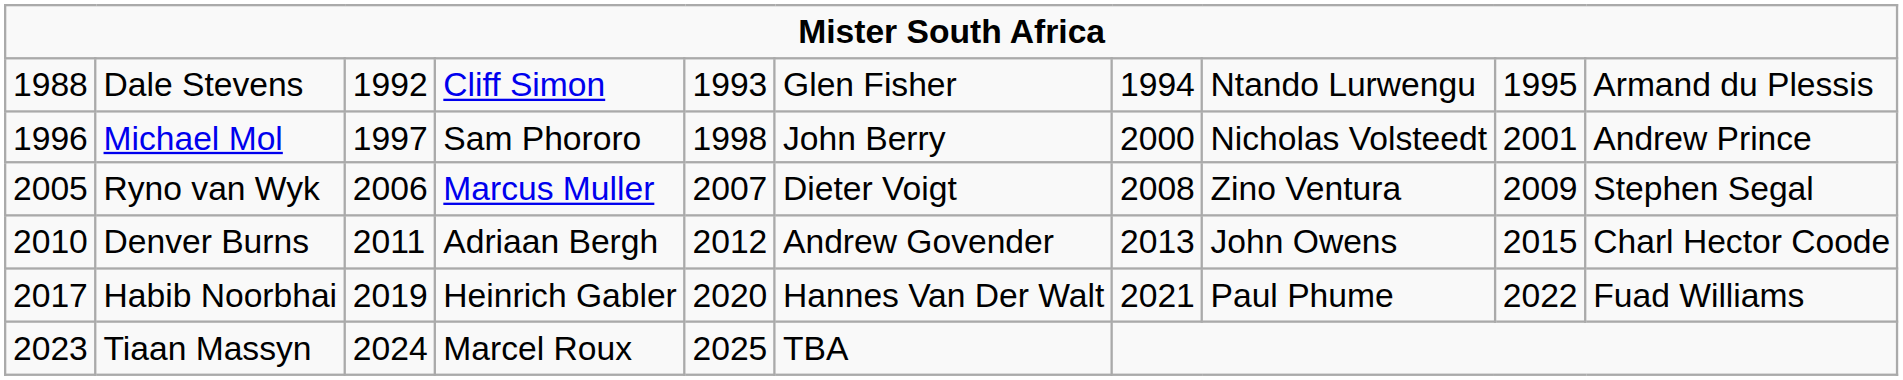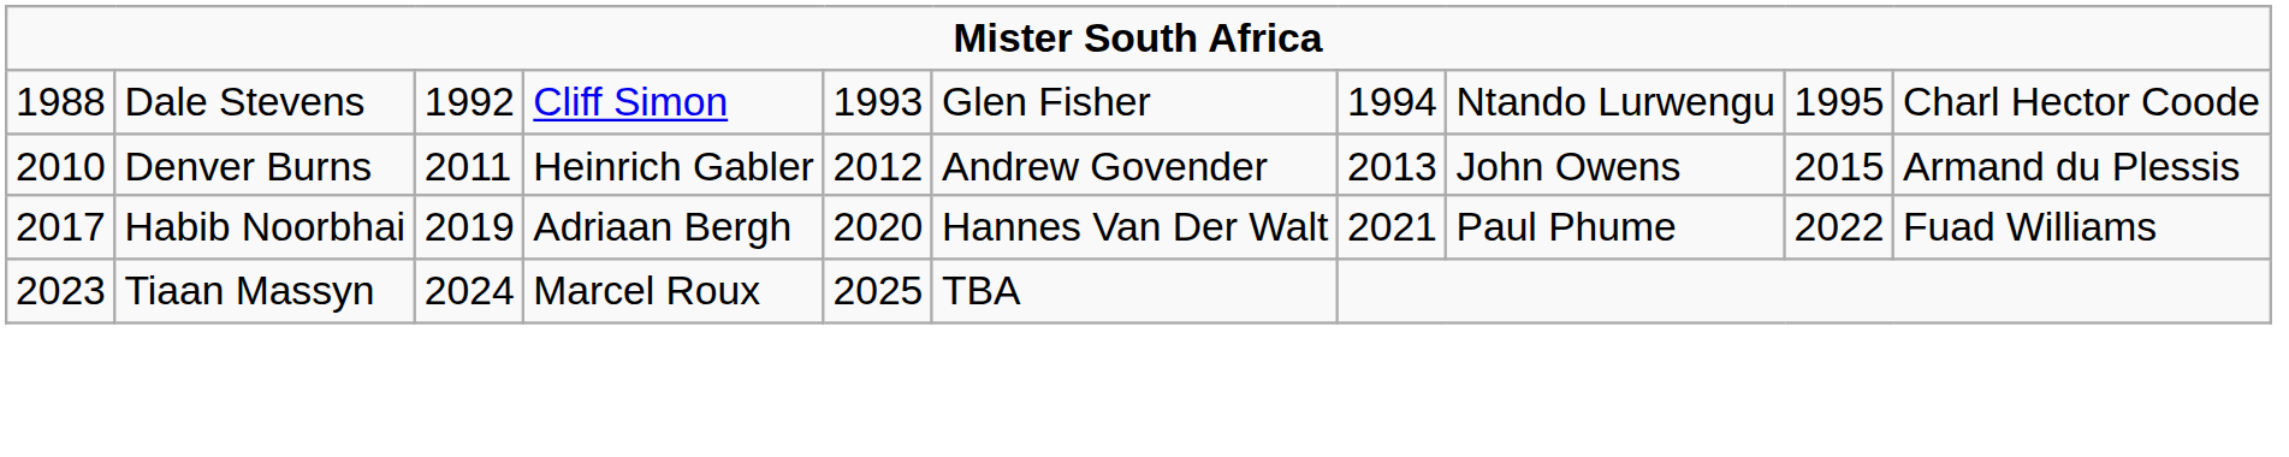 <table class="wikitable" style="font-size: 91%;">
 <tr>
 <td colspan="10" align="center"><strong>Mister South Africa</strong></td>
 </tr>
 <tr>
 <td>1988</td>
 <td>Dale Stevens</td>
 <td>1992</td>
 <td><a href='#'>Cliff Simon</a></td>
 <td>1993</td>
 <td>Glen Fisher</td>
 <td>1994</td>
 <td>Ntando Lurwengu</td>
 <td>1995</td>
-<td>Armand du Plessis</td>
-</tr>
-<tr>
-<td>1996</td>
-<td><a href='#'>Michael Mol</a></td>
-<td>1997</td>
-<td>Sam Phororo</td>
-<td>1998</td>
-<td>John Berry</td>
-<td>2000</td>
-<td>Nicholas Volsteedt</td>
-<td>2001</td>
-<td>Andrew Prince</td>
-</tr>
-<tr>
-<td>2005</td>
-<td>Ryno van Wyk</td>
-<td>2006</td>
-<td><a href='#'>Marcus Muller</a></td>
-<td>2007</td>
-<td>Dieter Voigt</td>
-<td>2008</td>
-<td>Zino Ventura</td>
-<td>2009</td>
-<td>Stephen Segal</td>
+<td>Charl Hector Coode</td>
 </tr>
 <tr>
 <td>2010</td>
 <td>Denver Burns</td>
 <td>2011</td>
-<td>Adriaan Bergh</td>
+<td>Heinrich Gabler</td>
 <td>2012</td>
 <td>Andrew Govender</td>
 <td>2013</td>
 <td>John Owens</td>
 <td>2015</td>
-<td>Charl Hector Coode</td>
+<td>Armand du Plessis</td>
 </tr>
 <tr>
 <td>2017</td>
 <td>Habib Noorbhai</td>
 <td>2019</td>
-<td>Heinrich Gabler</td>
+<td>Adriaan Bergh</td>
 <td>2020</td>
 <td>Hannes Van Der Walt</td>
 <td>2021</td>
 <td>Paul Phume</td>
 <td>2022</td>
 <td>Fuad Williams</td>
 </tr>
 <tr>
 <td>2023</td>
 <td>Tiaan Massyn</td>
 <td>2024</td>
 <td>Marcel Roux</td>
 <td>2025</td>
 <td>TBA</td>
 </tr>
 </table>
